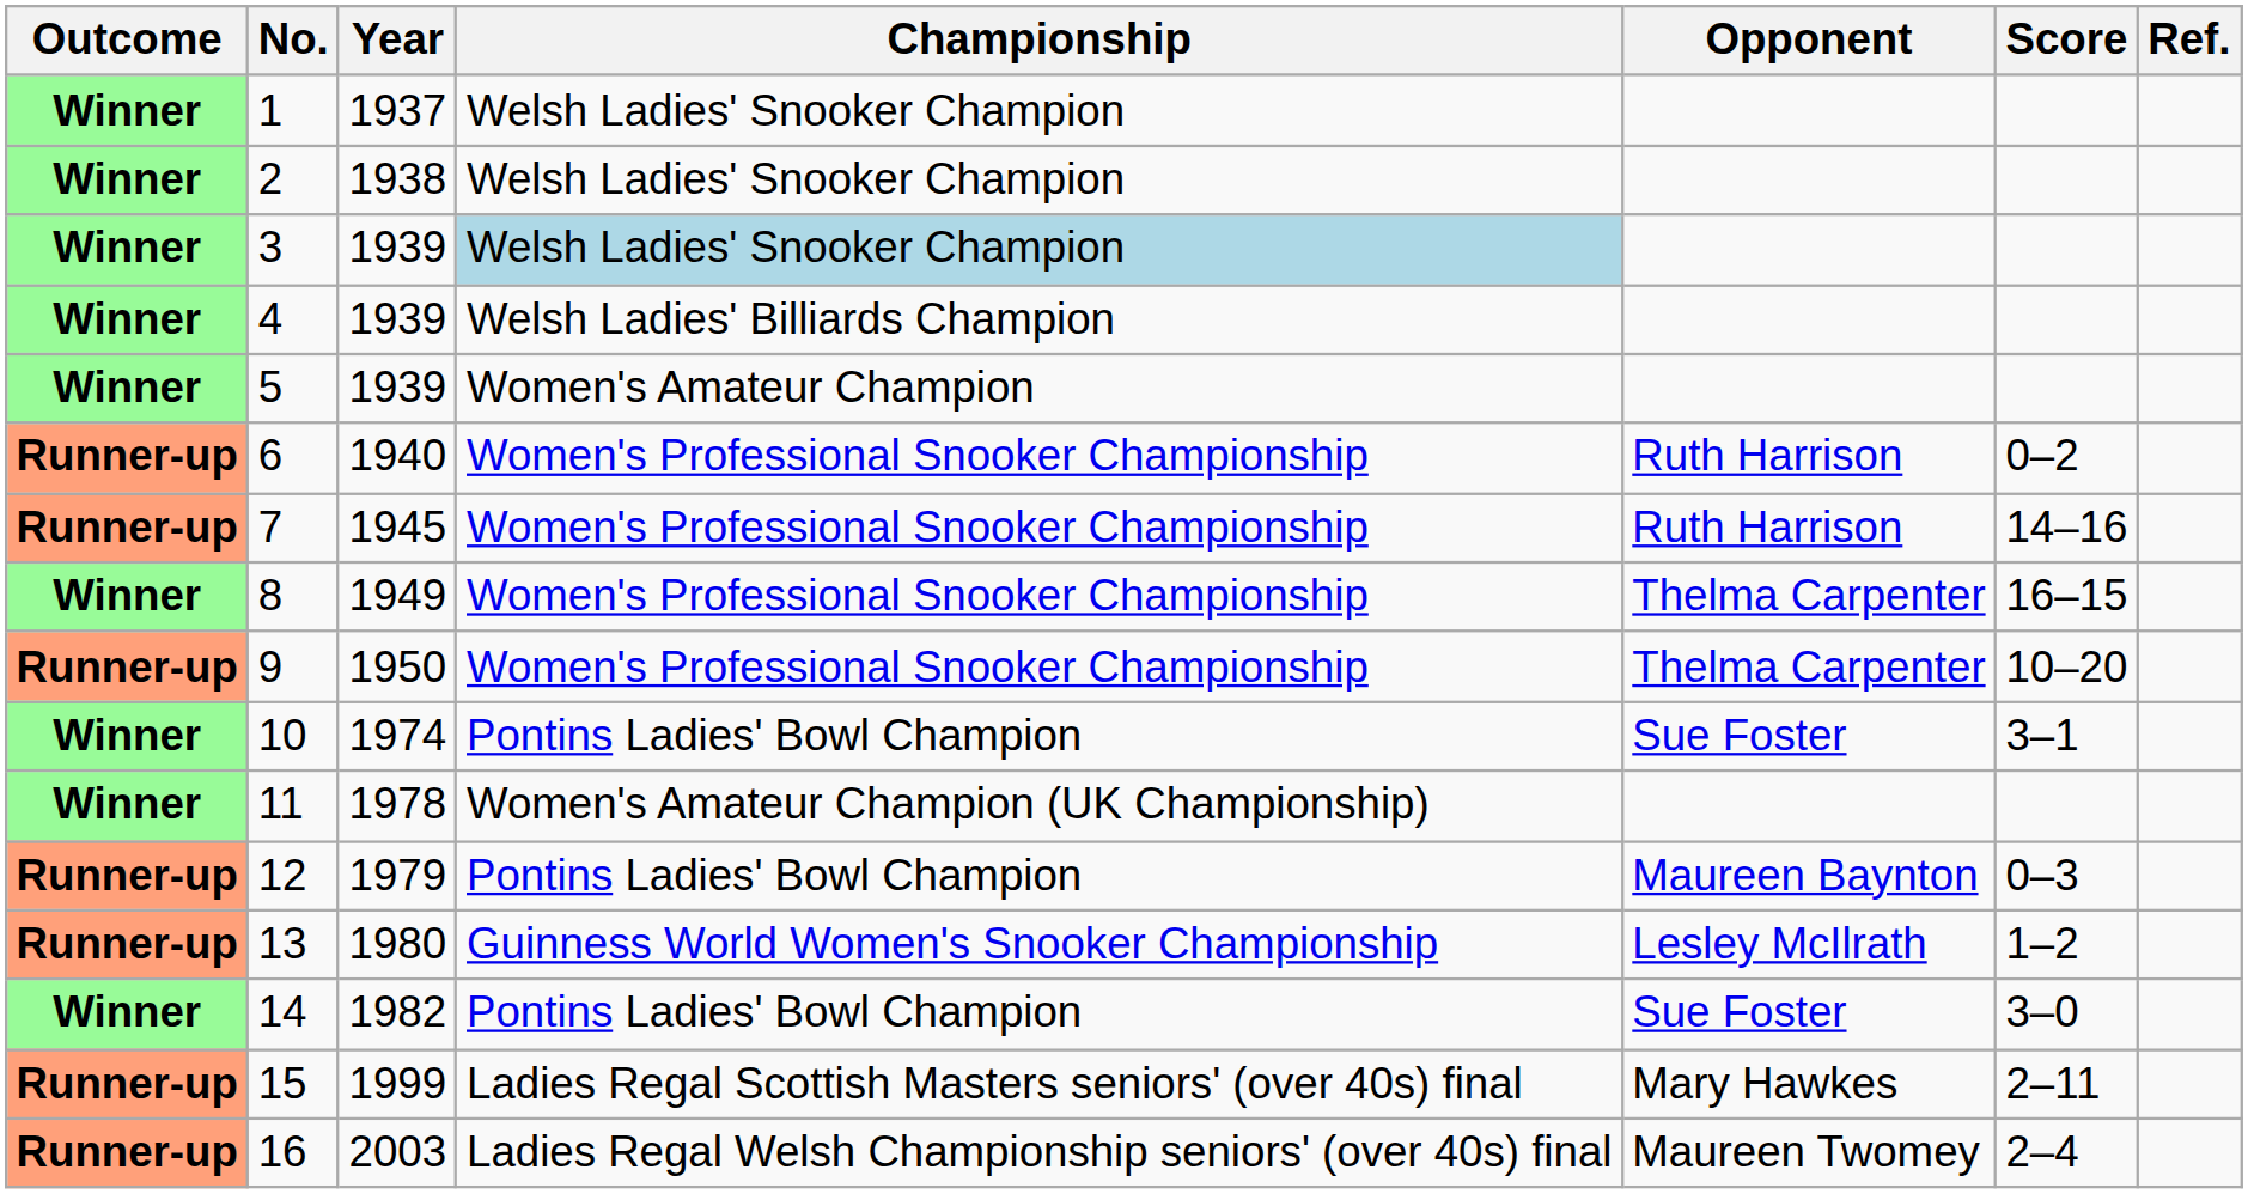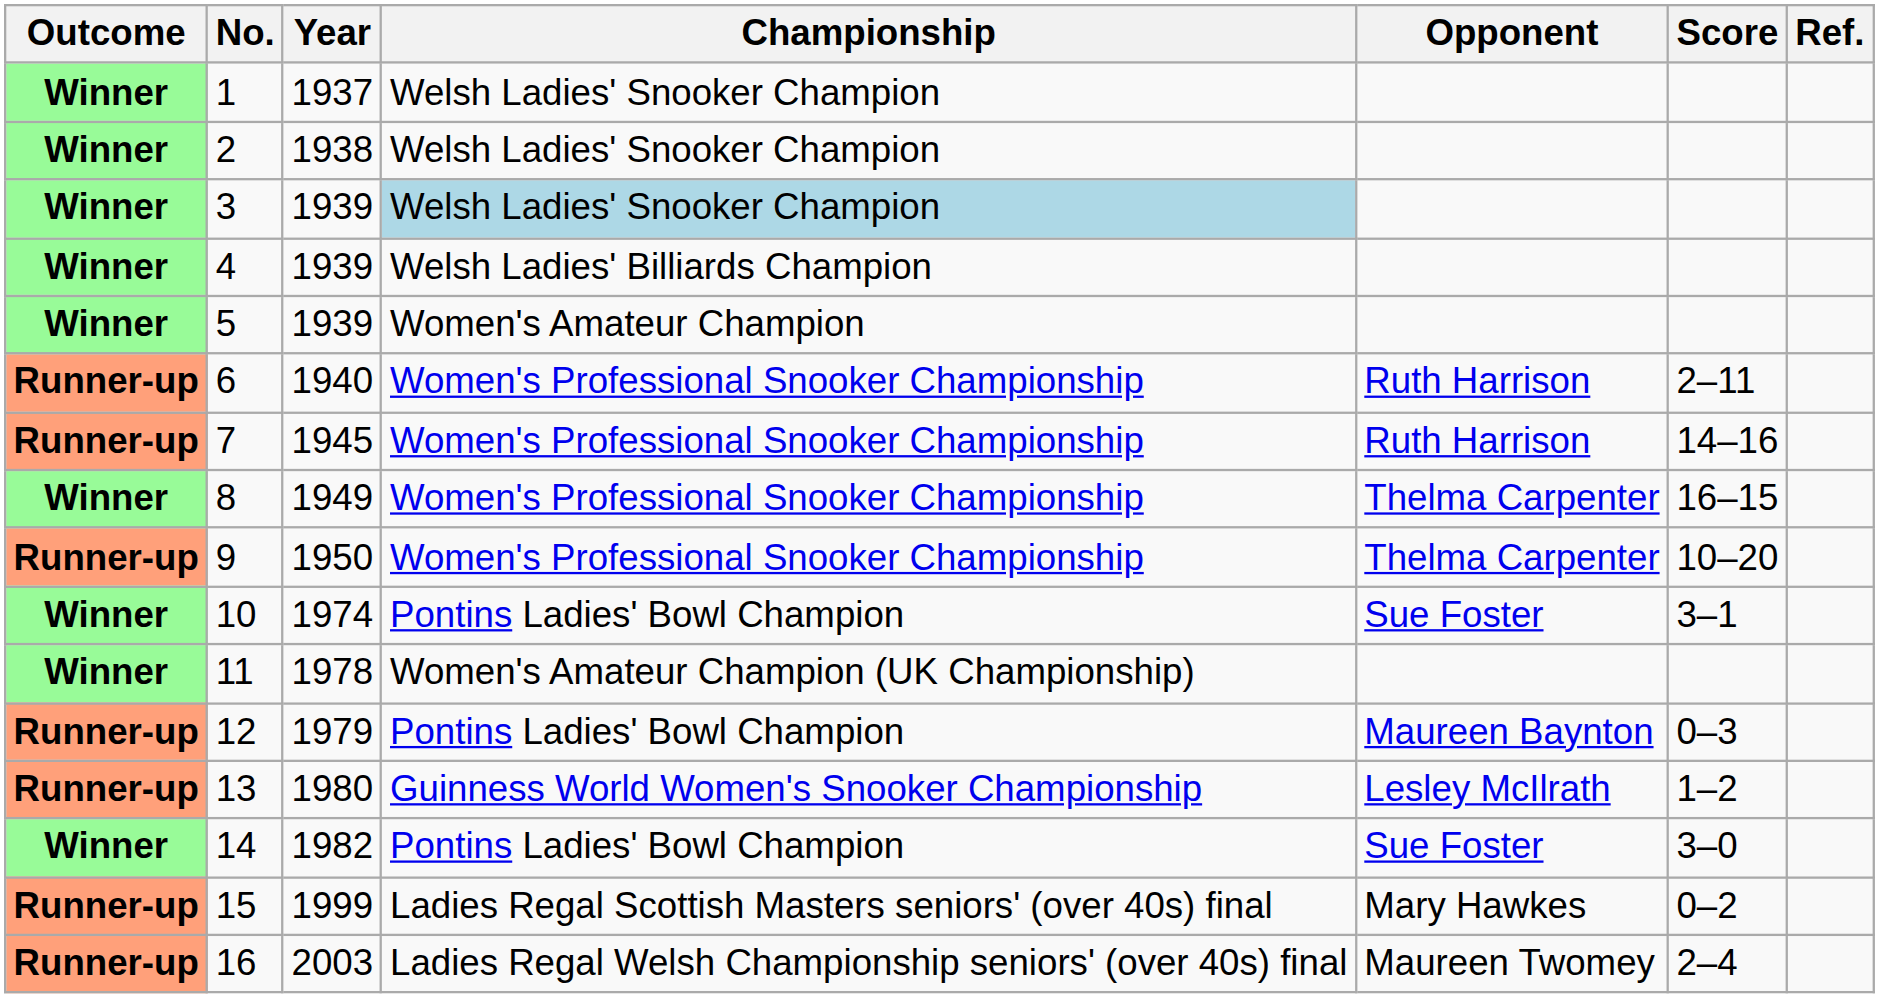 <table class="wikitable">
 <tr>
 <th>Outcome</th>
 <th>No.</th>
 <th>Year</th>
 <th>Championship</th>
 <th>Opponent</th>
 <th>Score</th>
 <th>Ref.</th>
 </tr>
 <tr>
 <th scope="row" style="background:#98FB98">Winner</th>
 <td>1</td>
 <td>1937</td>
 <td>Welsh Ladies' Snooker Champion</td>
 <td></td>
 <td></td>
 <td></td>
 </tr>
 <tr>
 <th scope="row" style="background:#98FB98">Winner</th>
 <td>2</td>
 <td>1938</td>
 <td>Welsh Ladies' Snooker Champion</td>
 <td></td>
 <td></td>
 <td></td>
 </tr>
 <tr>
 <th scope="row" style="background:#98FB98">Winner</th>
 <td>3</td>
 <td>1939</td>
 <td style="background: lightblue;">Welsh Ladies' Snooker Champion</td>
 <td></td>
 <td></td>
 <td></td>
 </tr>
 <tr>
 <th scope="row" style="background:#98FB98">Winner</th>
 <td>4</td>
 <td>1939</td>
 <td>Welsh Ladies' Billiards Champion</td>
 <td></td>
 <td></td>
 <td></td>
 </tr>
 <tr>
 <th scope="row" style="background:#98FB98">Winner</th>
 <td>5</td>
 <td>1939</td>
 <td>Women's Amateur Champion</td>
 <td></td>
 <td></td>
 <td></td>
 </tr>
 <tr>
 <th scope="row" style="background:#ffa07a;">Runner-up</th>
 <td>6</td>
 <td>1940</td>
 <td><a href='#'>Women's Professional Snooker Championship</a></td>
 <td><a href='#'>Ruth Harrison</a></td>
-<td>0–2</td>
+<td>2–11</td>
 <td></td>
 </tr>
 <tr>
 <th scope="row" style="background:#ffa07a;">Runner-up</th>
 <td>7</td>
 <td>1945</td>
 <td><a href='#'>Women's Professional Snooker Championship</a></td>
 <td><a href='#'>Ruth Harrison</a></td>
 <td>14–16</td>
 <td></td>
 </tr>
 <tr>
 <th scope="row" style="background:#98FB98">Winner</th>
 <td>8</td>
 <td>1949</td>
 <td><a href='#'>Women's Professional Snooker Championship</a></td>
 <td><a href='#'>Thelma Carpenter</a></td>
 <td>16–15</td>
 <td></td>
 </tr>
 <tr>
 <th scope="row" style="background:#ffa07a;">Runner-up</th>
 <td>9</td>
 <td>1950</td>
 <td><a href='#'>Women's Professional Snooker Championship</a></td>
 <td><a href='#'>Thelma Carpenter</a></td>
 <td>10–20</td>
 <td></td>
 </tr>
 <tr>
 <th scope="row" style="background:#98FB98">Winner</th>
 <td>10</td>
 <td>1974</td>
 <td><a href='#'>Pontins</a> Ladies' Bowl Champion</td>
 <td><a href='#'>Sue Foster</a></td>
 <td>3–1</td>
 <td></td>
 </tr>
 <tr>
 <th scope="row" style="background:#98FB98">Winner</th>
 <td>11</td>
 <td>1978</td>
 <td>Women's Amateur Champion (UK Championship)</td>
 <td></td>
 <td></td>
 <td></td>
 </tr>
 <tr>
 <th scope="row" style="background:#ffa07a;">Runner-up</th>
 <td>12</td>
 <td>1979</td>
 <td><a href='#'>Pontins</a> Ladies' Bowl Champion</td>
 <td><a href='#'>Maureen Baynton</a></td>
 <td>0–3</td>
 <td></td>
 </tr>
 <tr>
 <th scope="row" style="background:#ffa07a;">Runner-up</th>
 <td>13</td>
 <td>1980</td>
 <td><a href='#'>Guinness World Women's Snooker Championship</a></td>
 <td><a href='#'>Lesley McIlrath</a></td>
 <td>1–2</td>
 <td></td>
 </tr>
 <tr>
 <th scope="row" style="background:#98FB98">Winner</th>
 <td>14</td>
 <td>1982</td>
 <td><a href='#'>Pontins</a> Ladies' Bowl Champion</td>
 <td><a href='#'>Sue Foster</a></td>
 <td>3–0</td>
 <td></td>
 </tr>
 <tr>
 <th scope="row" style="background:#ffa07a;">Runner-up</th>
 <td>15</td>
 <td>1999</td>
 <td>Ladies Regal Scottish Masters seniors' (over 40s) final</td>
 <td>Mary Hawkes</td>
-<td>2–11</td>
+<td>0–2</td>
 <td></td>
 </tr>
 <tr>
 <th scope="row" style="background:#ffa07a;">Runner-up</th>
 <td>16</td>
 <td>2003</td>
 <td>Ladies Regal Welsh Championship seniors' (over 40s) final</td>
 <td>Maureen Twomey</td>
 <td>2–4</td>
 <td></td>
 </tr>
 </table>
